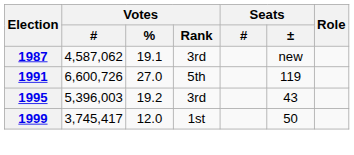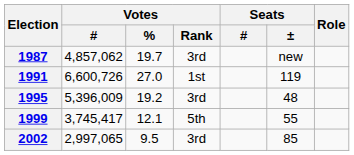 <table class=wikitable style="text-align:center">
 <tr>
 <th rowspan=2>Election</th>
 <th colspan=3>Votes</th>
 <th colspan=2>Seats</th>
 <th rowspan=2>Role</th>
 </tr>
 <tr>
 <th style="width:50px">#</th>
 <th style="width:50px">%</th>
 <th style="width:50px">Rank</th>
 <th style="width:50px">#</th>
 <th style="width:50px">±</th>
 </tr>
 <tr>
 <th><a href='#'>1987</a></th>
-<td>4,587,062</td>
-<td>19.1</td>
+<td>4,857,062</td>
+<td>19.7</td>
 <td>3rd</td>
 <td style="text-align:right;"></td>
 <td>new</td>
 <td></td>
 </tr>
 <tr>
 <th><a href='#'>1991</a></th>
 <td>6,600,726</td>
 <td>27.0</td>
-<td>5th</td>
+<td>1st</td>
 <td style="text-align:right;"></td>
 <td> 119</td>
 <td></td>
 </tr>
 <tr>
 <th><a href='#'>1995</a></th>
-<td>5,396,003</td>
+<td>5,396,009</td>
 <td>19.2</td>
 <td>3rd</td>
 <td style="text-align:right;"></td>
-<td> 43</td>
+<td> 48</td>
 <td></td>
 </tr>
 <tr>
 <th><a href='#'>1999</a></th>
 <td>3,745,417</td>
-<td>12.0</td>
-<td>1st</td>
+<td>12.1</td>
+<td>5th</td>
 <td style="text-align:right;"></td>
-<td> 50</td>
+<td> 55</td>
+<td></td>
+</tr>
+<tr>
+<th><a href='#'>2002</a></th>
+<td>2,997,065</td>
+<td>9.5</td>
+<td>3rd</td>
+<td style="text-align:right;"></td>
+<td> 85</td>
 <td></td>
 </tr>
 </table>
